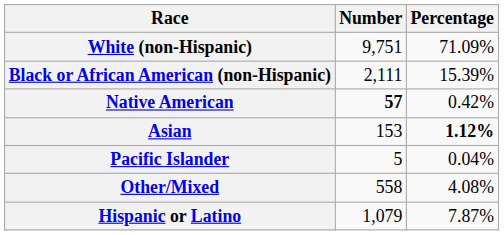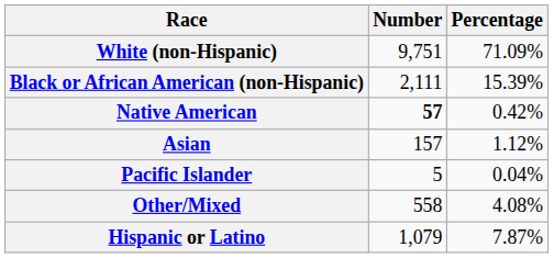 <table class="wikitable" style="text-align:right">
 <tr>
 <th scope="col">Race</th>
 <th scope="col">Number</th>
 <th scope="col">Percentage</th>
 </tr>
 <tr>
 <th scope="row"><a href='#'>White</a> (non-Hispanic)</th>
 <td>9,751</td>
 <td>71.09%</td>
 </tr>
 <tr>
 <th scope="row"><a href='#'>Black or African American</a> (non-Hispanic)</th>
 <td>2,111</td>
 <td>15.39%</td>
 </tr>
 <tr>
 <th scope="row"><a href='#'>Native American</a></th>
 <td><strong>57</strong></td>
 <td>0.42%</td>
 </tr>
 <tr>
 <th scope="row"><a href='#'>Asian</a></th>
-<td>153</td>
-<td><strong>1.12%</strong></td>
+<td>157</td>
+<td>1.12%</td>
 </tr>
 <tr>
 <th scope="row"><a href='#'>Pacific Islander</a></th>
 <td>5</td>
 <td>0.04%</td>
 </tr>
 <tr>
 <th scope="row"><a href='#'>Other/Mixed</a></th>
 <td>558</td>
 <td>4.08%</td>
 </tr>
 <tr>
 <th scope="row"><a href='#'>Hispanic</a> or <a href='#'>Latino</a></th>
 <td>1,079</td>
 <td>7.87%</td>
 </tr>
 </table>
